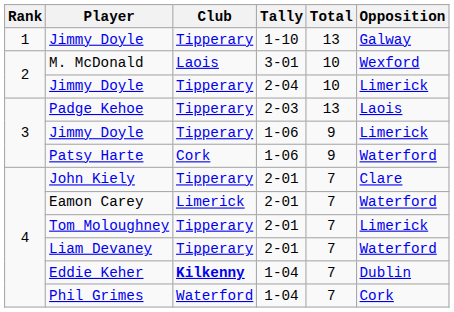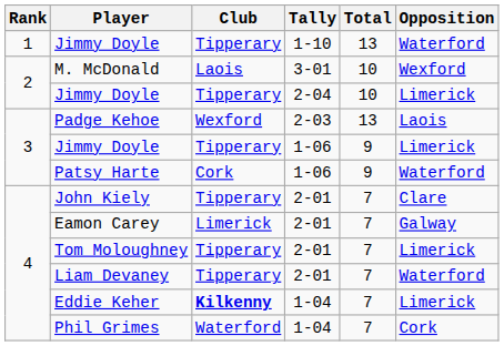 <table class="wikitable">
 <tr>
 <th>Rank</th>
 <th>Player</th>
 <th>Club</th>
 <th>Tally</th>
 <th>Total</th>
 <th>Opposition</th>
 </tr>
 <tr>
 <td rowspan="1" style="text-align:center;">1</td>
 <td><a href='#'>Jimmy Doyle</a></td>
 <td><a href='#'>Tipperary</a></td>
 <td align=center>1-10</td>
 <td align=center>13</td>
-<td><a href='#'>Galway</a></td>
+<td><a href='#'>Waterford</a></td>
 </tr>
 <tr>
 <td rowspan="2" style="text-align:center;">2</td>
 <td>M. McDonald</td>
 <td><a href='#'>Laois</a></td>
 <td align=center>3-01</td>
 <td align=center>10</td>
 <td><a href='#'>Wexford</a></td>
 </tr>
 <tr>
 <td><a href='#'>Jimmy Doyle</a></td>
 <td><a href='#'>Tipperary</a></td>
 <td align=center>2-04</td>
 <td align=center>10</td>
 <td><a href='#'>Limerick</a></td>
 </tr>
 <tr>
 <td rowspan="3" style="text-align:center;">3</td>
 <td><a href='#'>Padge Kehoe</a></td>
-<td><a href='#'>Tipperary</a></td>
+<td><a href='#'>Wexford</a></td>
 <td align=center>2-03</td>
 <td align=center>13</td>
 <td><a href='#'>Laois</a></td>
 </tr>
 <tr>
 <td><a href='#'>Jimmy Doyle</a></td>
 <td><a href='#'>Tipperary</a></td>
 <td align=center>1-06</td>
 <td align=center>9</td>
 <td><a href='#'>Limerick</a></td>
 </tr>
 <tr>
 <td><a href='#'>Patsy Harte</a></td>
 <td><a href='#'>Cork</a></td>
 <td align=center>1-06</td>
 <td align=center>9</td>
 <td><a href='#'>Waterford</a></td>
 </tr>
 <tr>
 <td rowspan="6" style="text-align:center;">4</td>
 <td><a href='#'>John Kiely</a></td>
 <td><a href='#'>Tipperary</a></td>
 <td align=center>2-01</td>
 <td align=center>7</td>
 <td><a href='#'>Clare</a></td>
 </tr>
 <tr>
 <td>Eamon Carey</td>
 <td><a href='#'>Limerick</a></td>
 <td align=center>2-01</td>
 <td align=center>7</td>
-<td><a href='#'>Waterford</a></td>
+<td><a href='#'>Galway</a></td>
 </tr>
 <tr>
 <td><a href='#'>Tom Moloughney</a></td>
 <td><a href='#'>Tipperary</a></td>
 <td align=center>2-01</td>
 <td align=center>7</td>
 <td><a href='#'>Limerick</a></td>
 </tr>
 <tr>
 <td><a href='#'>Liam Devaney</a></td>
 <td><a href='#'>Tipperary</a></td>
 <td align=center>2-01</td>
 <td align=center>7</td>
 <td><a href='#'>Waterford</a></td>
 </tr>
 <tr>
 <td><a href='#'>Eddie Keher</a></td>
 <td><strong><a href='#'>Kilkenny</a></strong></td>
 <td align=center>1-04</td>
 <td align=center>7</td>
-<td><a href='#'>Dublin</a></td>
+<td><a href='#'>Limerick</a></td>
 </tr>
 <tr>
 <td><a href='#'>Phil Grimes</a></td>
 <td><a href='#'>Waterford</a></td>
 <td align=center>1-04</td>
 <td align=center>7</td>
 <td><a href='#'>Cork</a></td>
 </tr>
 </table>
